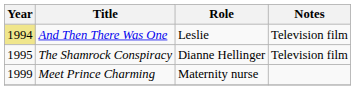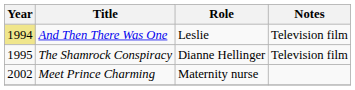 <table class="wikitable sortable">
 <tr>
 <th>Year</th>
 <th>Title</th>
 <th>Role</th>
 <th class="unsortable">Notes</th>
 </tr>
 <tr>
 <td style="background: khaki;">1994</td>
 <td><em><a href='#'>And Then There Was One</a></em></td>
 <td>Leslie</td>
 <td>Television film</td>
 </tr>
 <tr>
 <td>1995</td>
 <td><em>The Shamrock Conspiracy</em></td>
 <td>Dianne Hellinger</td>
 <td>Television film</td>
 </tr>
 <tr>
-<td>1999</td>
+<td>2002</td>
 <td><em>Meet Prince Charming</em></td>
 <td>Maternity nurse</td>
 <td></td>
 </tr>
 <tr>
 </tr>
 </table>
